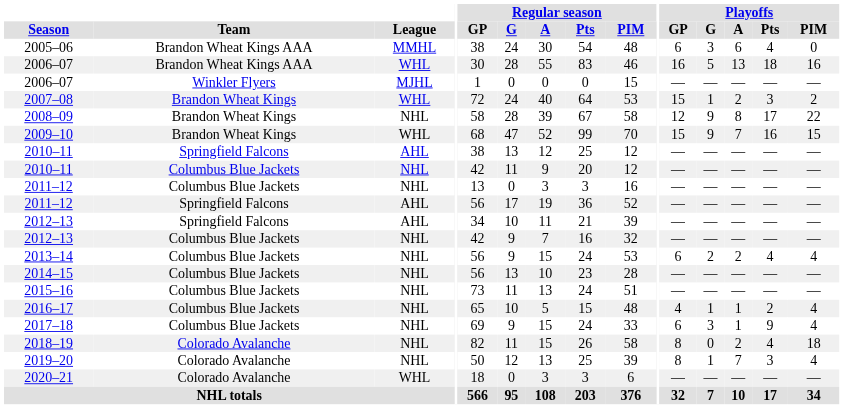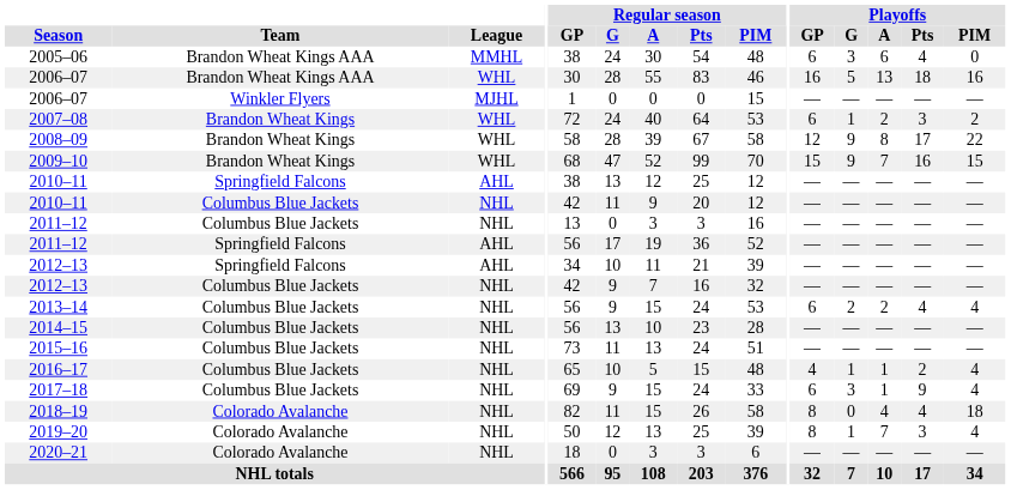 <table border="0" cellpadding="1" cellspacing="0" style="text-align:center; width:60em">
 <tr bgcolor="#e0e0e0">
 <th colspan="3" bgcolor="#ffffff"></th>
 <th rowspan="99" bgcolor="#ffffff"></th>
 <th colspan="5"><a href='#'>Regular season</a></th>
 <th rowspan="99" bgcolor="#ffffff"></th>
 <th colspan="5"><a href='#'>Playoffs</a></th>
 </tr>
 <tr bgcolor="#e0e0e0">
 <th><a href='#'>Season</a></th>
 <th>Team</th>
 <th>League</th>
 <th>GP</th>
 <th><a href='#'>G</a></th>
 <th><a href='#'>A</a></th>
 <th><a href='#'>Pts</a></th>
 <th><a href='#'>PIM</a></th>
 <th>GP</th>
 <th>G</th>
 <th>A</th>
 <th>Pts</th>
 <th>PIM</th>
 </tr>
 <tr>
 <td>2005–06</td>
 <td>Brandon Wheat Kings AAA</td>
 <td><a href='#'>MMHL</a></td>
 <td>38</td>
 <td>24</td>
 <td>30</td>
 <td>54</td>
 <td>48</td>
 <td>6</td>
 <td>3</td>
 <td>6</td>
 <td>4</td>
 <td>0</td>
 </tr>
 <tr bgcolor="#f0f0f0">
 <td>2006–07</td>
 <td>Brandon Wheat Kings AAA</td>
 <td><a href='#'>WHL</a></td>
 <td>30</td>
 <td>28</td>
 <td>55</td>
 <td>83</td>
 <td>46</td>
 <td>16</td>
 <td>5</td>
 <td>13</td>
 <td>18</td>
 <td>16</td>
 </tr>
 <tr>
 <td>2006–07</td>
 <td><a href='#'>Winkler Flyers</a></td>
 <td><a href='#'>MJHL</a></td>
 <td>1</td>
 <td>0</td>
 <td>0</td>
 <td>0</td>
 <td>15</td>
 <td>—</td>
 <td>—</td>
 <td>—</td>
 <td>—</td>
 <td>—</td>
 </tr>
 <tr bgcolor="#f0f0f0">
 <td><a href='#'>2007–08</a></td>
 <td><a href='#'>Brandon Wheat Kings</a></td>
 <td><a href='#'>WHL</a></td>
 <td>72</td>
 <td>24</td>
 <td>40</td>
 <td>64</td>
 <td>53</td>
-<td>15</td>
+<td>6</td>
 <td>1</td>
 <td>2</td>
 <td>3</td>
 <td>2</td>
 </tr>
 <tr>
 <td><a href='#'>2008–09</a></td>
 <td>Brandon Wheat Kings</td>
-<td>NHL</td>
+<td>WHL</td>
 <td>58</td>
 <td>28</td>
 <td>39</td>
 <td>67</td>
 <td>58</td>
 <td>12</td>
 <td>9</td>
 <td>8</td>
 <td>17</td>
 <td>22</td>
 </tr>
 <tr bgcolor="#f0f0f0">
 <td><a href='#'>2009–10</a></td>
 <td>Brandon Wheat Kings</td>
 <td>WHL</td>
 <td>68</td>
 <td>47</td>
 <td>52</td>
 <td>99</td>
 <td>70</td>
 <td>15</td>
 <td>9</td>
 <td>7</td>
 <td>16</td>
 <td>15</td>
 </tr>
 <tr>
 <td><a href='#'>2010–11</a></td>
 <td><a href='#'>Springfield Falcons</a></td>
 <td><a href='#'>AHL</a></td>
 <td>38</td>
 <td>13</td>
 <td>12</td>
 <td>25</td>
 <td>12</td>
 <td>—</td>
 <td>—</td>
 <td>—</td>
 <td>—</td>
 <td>—</td>
 </tr>
 <tr bgcolor="#f0f0f0">
 <td><a href='#'>2010–11</a></td>
 <td><a href='#'>Columbus Blue Jackets</a></td>
 <td><a href='#'>NHL</a></td>
 <td>42</td>
 <td>11</td>
 <td>9</td>
 <td>20</td>
 <td>12</td>
 <td>—</td>
 <td>—</td>
 <td>—</td>
 <td>—</td>
 <td>—</td>
 </tr>
 <tr>
 <td><a href='#'>2011–12</a></td>
 <td>Columbus Blue Jackets</td>
 <td>NHL</td>
 <td>13</td>
 <td>0</td>
 <td>3</td>
 <td>3</td>
 <td>16</td>
 <td>—</td>
 <td>—</td>
 <td>—</td>
 <td>—</td>
 <td>—</td>
 </tr>
 <tr bgcolor="#f0f0f0">
 <td><a href='#'>2011–12</a></td>
 <td>Springfield Falcons</td>
 <td>AHL</td>
 <td>56</td>
 <td>17</td>
 <td>19</td>
 <td>36</td>
 <td>52</td>
 <td>—</td>
 <td>—</td>
 <td>—</td>
 <td>—</td>
 <td>—</td>
 </tr>
 <tr>
 <td><a href='#'>2012–13</a></td>
 <td>Springfield Falcons</td>
 <td>AHL</td>
 <td>34</td>
 <td>10</td>
 <td>11</td>
 <td>21</td>
 <td>39</td>
 <td>—</td>
 <td>—</td>
 <td>—</td>
 <td>—</td>
 <td>—</td>
 </tr>
 <tr bgcolor="#f0f0f0">
 <td><a href='#'>2012–13</a></td>
 <td>Columbus Blue Jackets</td>
 <td>NHL</td>
 <td>42</td>
 <td>9</td>
 <td>7</td>
 <td>16</td>
 <td>32</td>
 <td>—</td>
 <td>—</td>
 <td>—</td>
 <td>—</td>
 <td>—</td>
 </tr>
 <tr>
 <td><a href='#'>2013–14</a></td>
 <td>Columbus Blue Jackets</td>
 <td>NHL</td>
 <td>56</td>
 <td>9</td>
 <td>15</td>
 <td>24</td>
 <td>53</td>
 <td>6</td>
 <td>2</td>
 <td>2</td>
 <td>4</td>
 <td>4</td>
 </tr>
 <tr bgcolor="#f0f0f0">
 <td><a href='#'>2014–15</a></td>
 <td>Columbus Blue Jackets</td>
 <td>NHL</td>
 <td>56</td>
 <td>13</td>
 <td>10</td>
 <td>23</td>
 <td>28</td>
 <td>—</td>
 <td>—</td>
 <td>—</td>
 <td>—</td>
 <td>—</td>
 </tr>
 <tr>
 <td><a href='#'>2015–16</a></td>
 <td>Columbus Blue Jackets</td>
 <td>NHL</td>
 <td>73</td>
 <td>11</td>
 <td>13</td>
 <td>24</td>
 <td>51</td>
 <td>—</td>
 <td>—</td>
 <td>—</td>
 <td>—</td>
 <td>—</td>
 </tr>
 <tr bgcolor="#f0f0f0">
 <td><a href='#'>2016–17</a></td>
 <td>Columbus Blue Jackets</td>
 <td>NHL</td>
 <td>65</td>
 <td>10</td>
 <td>5</td>
 <td>15</td>
 <td>48</td>
 <td>4</td>
 <td>1</td>
 <td>1</td>
 <td>2</td>
 <td>4</td>
 </tr>
 <tr>
 <td><a href='#'>2017–18</a></td>
 <td>Columbus Blue Jackets</td>
 <td>NHL</td>
 <td>69</td>
 <td>9</td>
 <td>15</td>
 <td>24</td>
 <td>33</td>
 <td>6</td>
 <td>3</td>
 <td>1</td>
 <td>9</td>
 <td>4</td>
 </tr>
 <tr bgcolor="#f0f0f0">
 <td><a href='#'>2018–19</a></td>
 <td><a href='#'>Colorado Avalanche</a></td>
 <td>NHL</td>
 <td>82</td>
 <td>11</td>
 <td>15</td>
 <td>26</td>
 <td>58</td>
 <td>8</td>
 <td>0</td>
-<td>2</td>
+<td>4</td>
 <td>4</td>
 <td>18</td>
 </tr>
 <tr>
 <td><a href='#'>2019–20</a></td>
 <td>Colorado Avalanche</td>
 <td>NHL</td>
 <td>50</td>
 <td>12</td>
 <td>13</td>
 <td>25</td>
 <td>39</td>
 <td>8</td>
 <td>1</td>
 <td>7</td>
 <td>3</td>
 <td>4</td>
 </tr>
 <tr bgcolor="#f0f0f0">
 <td><a href='#'>2020–21</a></td>
 <td>Colorado Avalanche</td>
-<td>WHL</td>
+<td>NHL</td>
 <td>18</td>
 <td>0</td>
 <td>3</td>
 <td>3</td>
 <td>6</td>
 <td>—</td>
 <td>—</td>
 <td>—</td>
 <td>—</td>
 <td>—</td>
 </tr>
 <tr bgcolor="#e0e0e0">
 <th colspan="3">NHL totals</th>
 <th>566</th>
 <th>95</th>
 <th>108</th>
 <th>203</th>
 <th>376</th>
 <th>32</th>
 <th>7</th>
 <th>10</th>
 <th>17</th>
 <th>34</th>
 </tr>
 </table>
